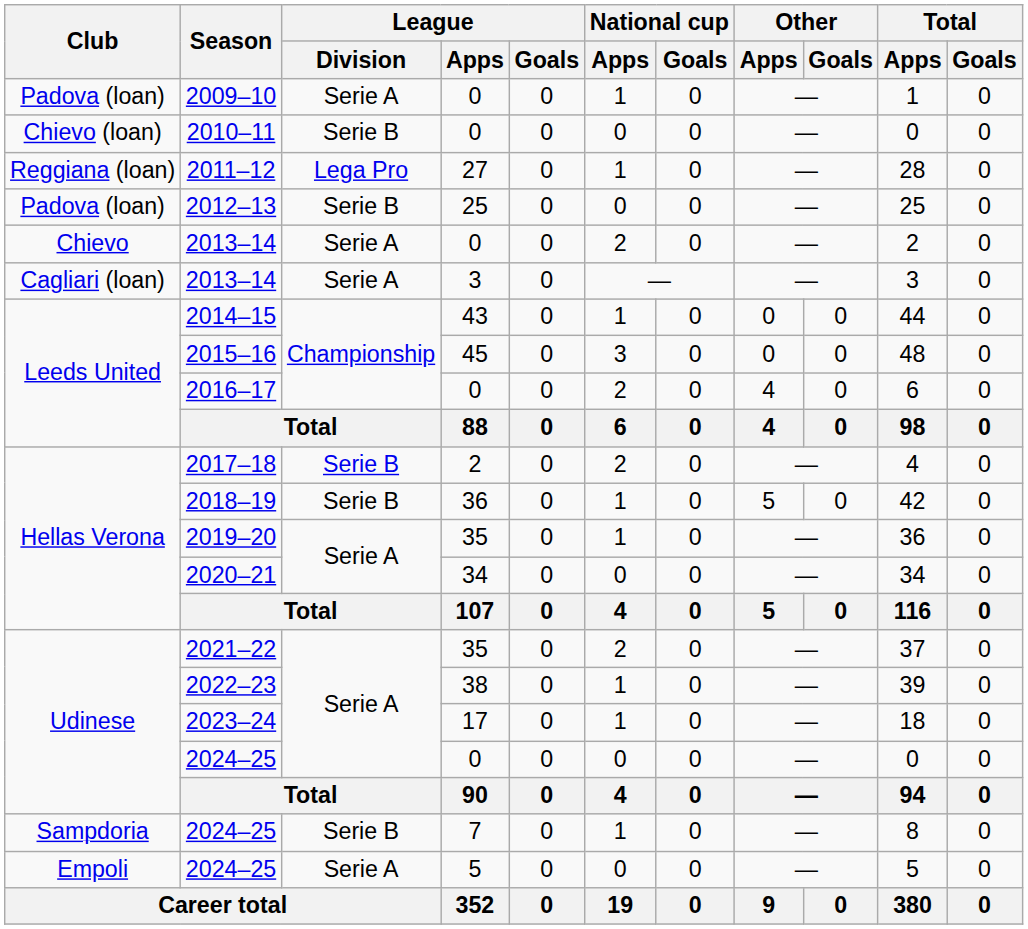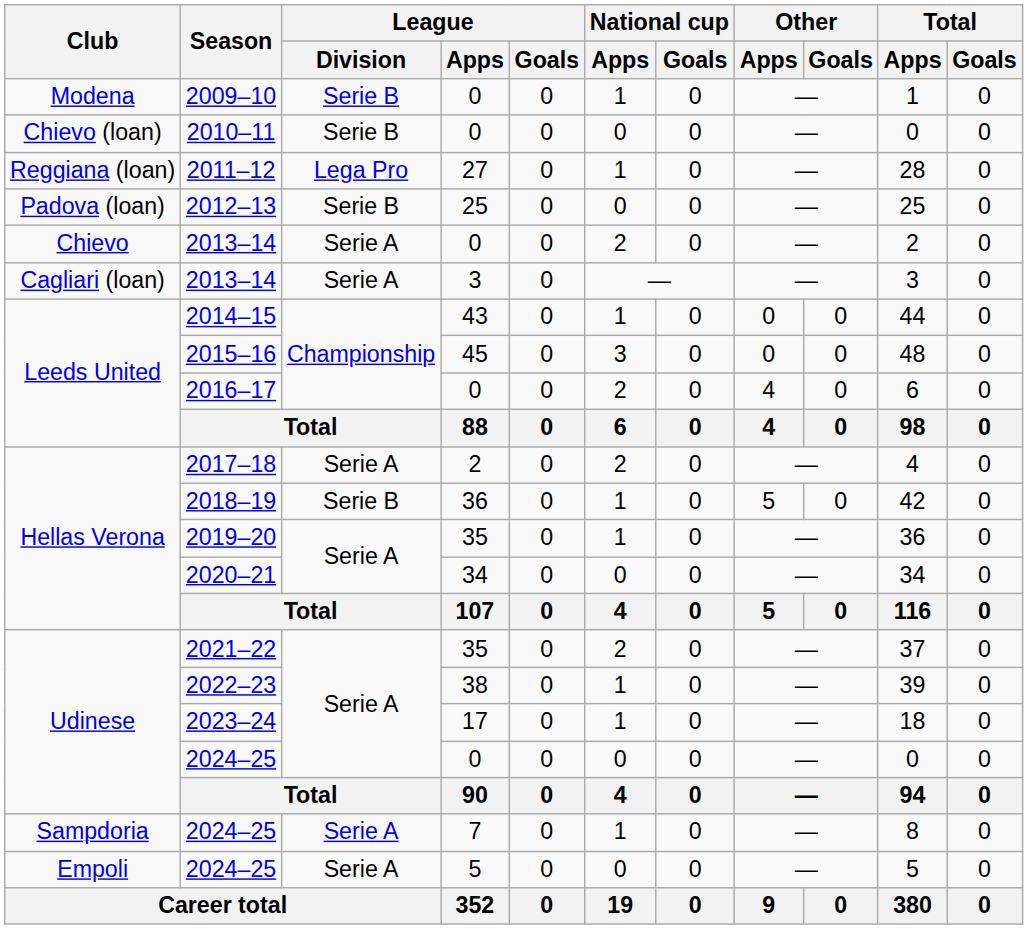 <table class="wikitable" style="text-align:center">
 <tr>
 <th rowspan="2">Club</th>
 <th rowspan="2">Season</th>
 <th colspan="3">League</th>
 <th colspan="2">National cup</th>
 <th colspan="2">Other</th>
 <th colspan="2">Total</th>
 </tr>
 <tr>
 <th>Division</th>
 <th>Apps</th>
 <th>Goals</th>
 <th>Apps</th>
 <th>Goals</th>
 <th>Apps</th>
 <th>Goals</th>
 <th>Apps</th>
 <th>Goals</th>
 </tr>
 <tr>
-<td><a href='#'>Padova</a> (loan)</td>
+<td><a href='#'>Modena</a></td>
 <td><a href='#'>2009–10</a></td>
-<td>Serie A</td>
+<td><a href='#'>Serie B</a></td>
 <td>0</td>
 <td>0</td>
 <td>1</td>
 <td>0</td>
 <td colspan="2">—</td>
 <td>1</td>
 <td>0</td>
 </tr>
 <tr>
 <td><a href='#'>Chievo</a> (loan)</td>
 <td><a href='#'>2010–11</a></td>
 <td>Serie B</td>
 <td>0</td>
 <td>0</td>
 <td>0</td>
 <td>0</td>
 <td colspan="2">—</td>
 <td>0</td>
 <td>0</td>
 </tr>
 <tr>
 <td><a href='#'>Reggiana</a> (loan)</td>
 <td><a href='#'>2011–12</a></td>
 <td><a href='#'>Lega Pro</a></td>
 <td>27</td>
 <td>0</td>
 <td>1</td>
 <td>0</td>
 <td colspan="2">—</td>
 <td>28</td>
 <td>0</td>
 </tr>
 <tr>
 <td><a href='#'>Padova</a> (loan)</td>
 <td><a href='#'>2012–13</a></td>
 <td>Serie B</td>
 <td>25</td>
 <td>0</td>
 <td>0</td>
 <td>0</td>
 <td colspan="2">—</td>
 <td>25</td>
 <td>0</td>
 </tr>
 <tr>
 <td><a href='#'>Chievo</a></td>
 <td><a href='#'>2013–14</a></td>
 <td>Serie A</td>
 <td>0</td>
 <td>0</td>
 <td>2</td>
 <td>0</td>
 <td colspan="2">—</td>
 <td>2</td>
 <td>0</td>
 </tr>
 <tr>
 <td><a href='#'>Cagliari</a> (loan)</td>
 <td><a href='#'>2013–14</a></td>
 <td>Serie A</td>
 <td>3</td>
 <td>0</td>
 <td colspan="2">—</td>
 <td colspan="2">—</td>
 <td>3</td>
 <td>0</td>
 </tr>
 <tr>
 <td rowspan="4"><a href='#'>Leeds United</a></td>
 <td><a href='#'>2014–15</a></td>
 <td rowspan="3"><a href='#'>Championship</a></td>
 <td>43</td>
 <td>0</td>
 <td>1</td>
 <td>0</td>
 <td>0</td>
 <td>0</td>
 <td>44</td>
 <td>0</td>
 </tr>
 <tr>
 <td><a href='#'>2015–16</a></td>
 <td>45</td>
 <td>0</td>
 <td>3</td>
 <td>0</td>
 <td>0</td>
 <td>0</td>
 <td>48</td>
 <td>0</td>
 </tr>
 <tr>
 <td><a href='#'>2016–17</a></td>
 <td>0</td>
 <td>0</td>
 <td>2</td>
 <td>0</td>
 <td>4</td>
 <td>0</td>
 <td>6</td>
 <td>0</td>
 </tr>
 <tr>
 <th colspan="2">Total</th>
 <th>88</th>
 <th>0</th>
 <th>6</th>
 <th>0</th>
 <th>4</th>
 <th>0</th>
 <th>98</th>
 <th>0</th>
 </tr>
 <tr>
 <td rowspan="5"><a href='#'>Hellas Verona</a></td>
 <td><a href='#'>2017–18</a></td>
-<td><a href='#'>Serie B</a></td>
+<td>Serie A</td>
 <td>2</td>
 <td>0</td>
 <td>2</td>
 <td>0</td>
 <td colspan="2">—</td>
 <td>4</td>
 <td>0</td>
 </tr>
 <tr>
 <td><a href='#'>2018–19</a></td>
 <td>Serie B</td>
 <td>36</td>
 <td>0</td>
 <td>1</td>
 <td>0</td>
 <td>5</td>
 <td>0</td>
 <td>42</td>
 <td>0</td>
 </tr>
 <tr>
 <td><a href='#'>2019–20</a></td>
 <td rowspan="2">Serie A</td>
 <td>35</td>
 <td>0</td>
 <td>1</td>
 <td>0</td>
 <td colspan="2">—</td>
 <td>36</td>
 <td>0</td>
 </tr>
 <tr>
 <td><a href='#'>2020–21</a></td>
 <td>34</td>
 <td>0</td>
 <td>0</td>
 <td>0</td>
 <td colspan="2">—</td>
 <td>34</td>
 <td>0</td>
 </tr>
 <tr>
 <th colspan="2">Total</th>
 <th>107</th>
 <th>0</th>
 <th>4</th>
 <th>0</th>
 <th>5</th>
 <th>0</th>
 <th>116</th>
 <th>0</th>
 </tr>
 <tr>
 <td rowspan="5"><a href='#'>Udinese</a></td>
 <td><a href='#'>2021–22</a></td>
 <td rowspan="4">Serie A</td>
 <td>35</td>
 <td>0</td>
 <td>2</td>
 <td>0</td>
 <td colspan="2">—</td>
 <td>37</td>
 <td>0</td>
 </tr>
 <tr>
 <td><a href='#'>2022–23</a></td>
 <td>38</td>
 <td>0</td>
 <td>1</td>
 <td>0</td>
 <td colspan="2">—</td>
 <td>39</td>
 <td>0</td>
 </tr>
 <tr>
 <td><a href='#'>2023–24</a></td>
 <td>17</td>
 <td>0</td>
 <td>1</td>
 <td>0</td>
 <td colspan="2">—</td>
 <td>18</td>
 <td>0</td>
 </tr>
 <tr>
 <td><a href='#'>2024–25</a></td>
 <td>0</td>
 <td>0</td>
 <td>0</td>
 <td>0</td>
 <td colspan="2">—</td>
 <td>0</td>
 <td>0</td>
 </tr>
 <tr>
 <th colspan="2">Total</th>
 <th>90</th>
 <th>0</th>
 <th>4</th>
 <th>0</th>
 <th colspan="2">—</th>
 <th>94</th>
 <th>0</th>
 </tr>
 <tr>
 <td><a href='#'>Sampdoria</a></td>
 <td><a href='#'>2024–25</a></td>
-<td>Serie B</td>
+<td><a href='#'>Serie A</a></td>
 <td>7</td>
 <td>0</td>
 <td>1</td>
 <td>0</td>
 <td colspan="2">—</td>
 <td>8</td>
 <td>0</td>
 </tr>
 <tr>
 <td><a href='#'>Empoli</a></td>
 <td><a href='#'>2024–25</a></td>
 <td>Serie A</td>
 <td>5</td>
 <td>0</td>
 <td>0</td>
 <td>0</td>
 <td colspan="2">—</td>
 <td>5</td>
 <td>0</td>
 </tr>
 <tr>
 <th colspan="3">Career total</th>
 <th>352</th>
 <th>0</th>
 <th>19</th>
 <th>0</th>
 <th>9</th>
 <th>0</th>
 <th>380</th>
 <th>0</th>
 </tr>
 </table>
